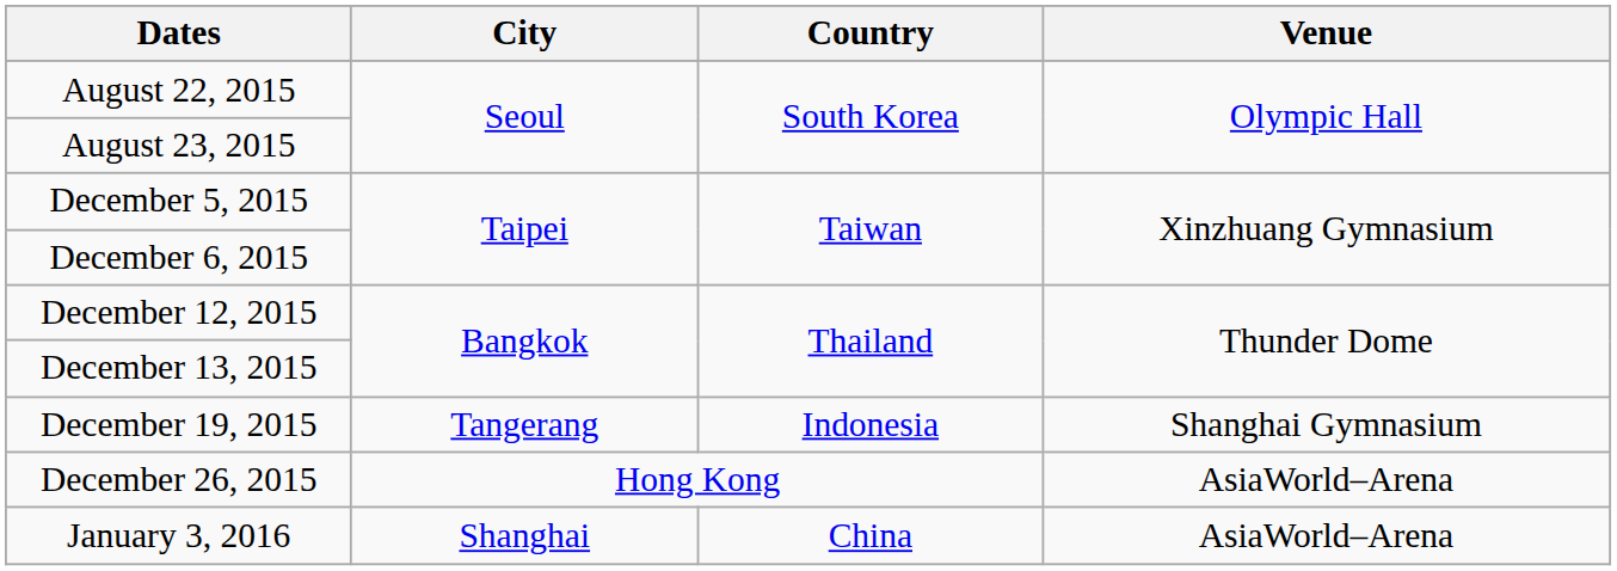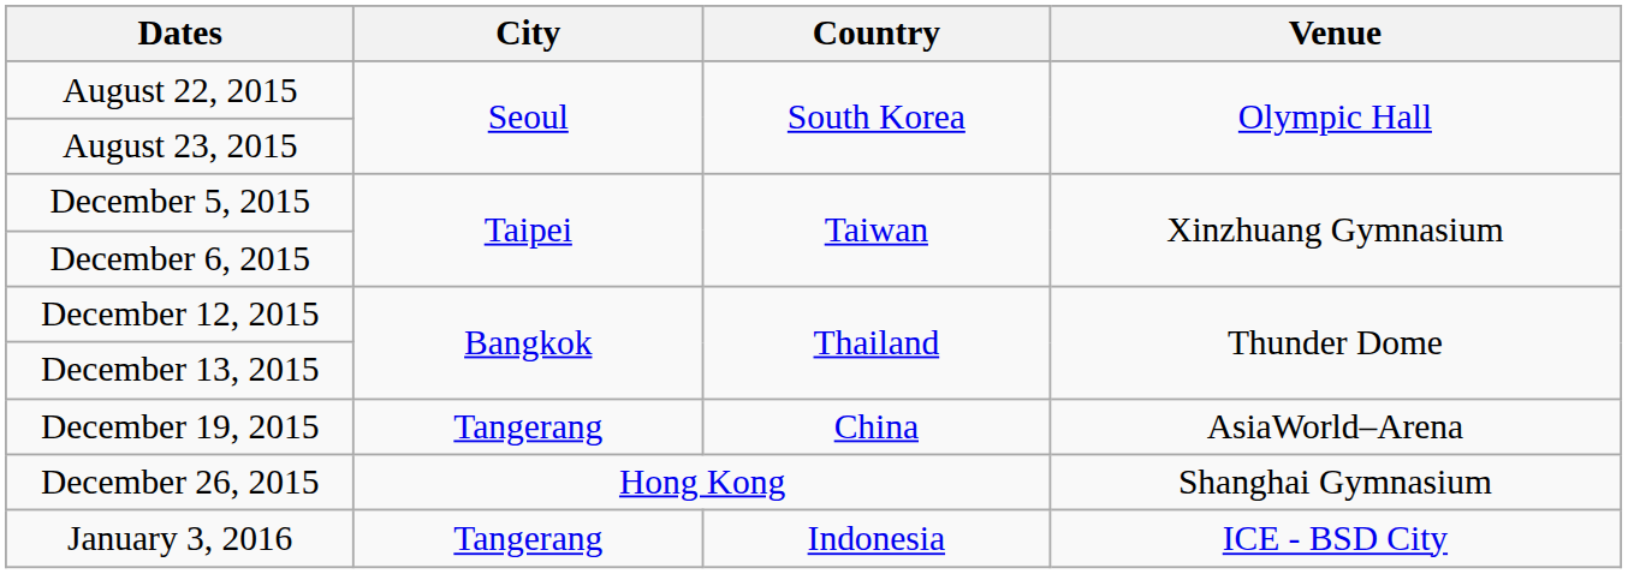 <table class=wikitable style=text-align:center;>
 <tr>
 <th width=150>Dates</th>
 <th width=150>City</th>
 <th width=150>Country</th>
 <th width=250>Venue</th>
 </tr>
 <tr>
 <td>August 22, 2015</td>
 <td rowspan=2><a href='#'>Seoul</a></td>
 <td rowspan=2><a href='#'>South Korea</a></td>
 <td rowspan=2><a href='#'>Olympic Hall</a></td>
 </tr>
 <tr>
 <td>August 23, 2015</td>
 </tr>
 <tr>
 <td>December 5, 2015</td>
 <td rowspan=2><a href='#'>Taipei</a></td>
 <td rowspan=2><a href='#'>Taiwan</a></td>
 <td rowspan=2>Xinzhuang Gymnasium</td>
 </tr>
 <tr>
 <td>December 6, 2015</td>
 </tr>
 <tr>
 <td>December 12, 2015</td>
 <td rowspan=2><a href='#'>Bangkok</a></td>
 <td rowspan=2><a href='#'>Thailand</a></td>
 <td rowspan=2>Thunder Dome</td>
 </tr>
 <tr>
 <td>December 13, 2015</td>
 </tr>
 <tr>
 <td>December 19, 2015</td>
 <td><a href='#'>Tangerang</a></td>
-<td><a href='#'>Indonesia</a></td>
-<td>Shanghai Gymnasium</td>
+<td><a href='#'>China</a></td>
+<td>AsiaWorld–Arena</td>
 </tr>
 <tr>
 <td>December 26, 2015</td>
 <td colspan=2><a href='#'>Hong Kong</a></td>
-<td>AsiaWorld–Arena</td>
+<td>Shanghai Gymnasium</td>
 </tr>
 <tr>
 <td>January 3, 2016</td>
-<td><a href='#'>Shanghai</a></td>
-<td><a href='#'>China</a></td>
-<td>AsiaWorld–Arena</td>
+<td><a href='#'>Tangerang</a></td>
+<td><a href='#'>Indonesia</a></td>
+<td><a href='#'>ICE - BSD City</a></td>
 </tr>
 </table>
